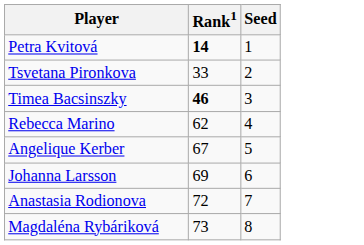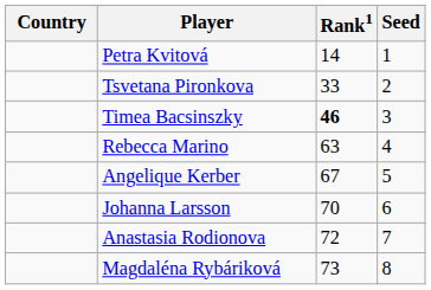 <table class="sortable wikitable">
 <tr>
+<th width="70">Country</th>
 <th width="175">Player</th>
 <th>Rank<sup>1</sup></th>
 <th>Seed</th>
 </tr>
 <tr>
+<td></td>
 <td><a href='#'>Petra Kvitová</a></td>
-<td><strong>14</strong></td>
+<td>14</td>
 <td>1</td>
 </tr>
 <tr>
+<td></td>
 <td><a href='#'>Tsvetana Pironkova</a></td>
 <td>33</td>
 <td>2</td>
 </tr>
 <tr>
+<td></td>
 <td><a href='#'>Timea Bacsinszky</a></td>
 <td><strong>46</strong></td>
 <td>3</td>
 </tr>
 <tr>
+<td></td>
 <td><a href='#'>Rebecca Marino</a></td>
-<td>62</td>
+<td>63</td>
 <td>4</td>
 </tr>
 <tr>
+<td></td>
 <td><a href='#'>Angelique Kerber</a></td>
 <td>67</td>
 <td>5</td>
 </tr>
 <tr>
+<td></td>
 <td><a href='#'>Johanna Larsson</a></td>
-<td>69</td>
+<td>70</td>
 <td>6</td>
 </tr>
 <tr>
+<td></td>
 <td><a href='#'>Anastasia Rodionova</a></td>
 <td>72</td>
 <td>7</td>
 </tr>
 <tr>
+<td></td>
 <td><a href='#'>Magdaléna Rybáriková</a></td>
 <td>73</td>
 <td>8</td>
 </tr>
 </table>
